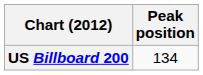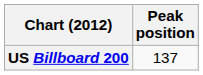 <table class="wikitable plainrowheaders" style="text-align:center">
 <tr>
 <th>Chart (2012)</th>
 <th>Peak<br>position</th>
 </tr>
 <tr>
 <th scope="row">US <a href='#'><em>Billboard</em> 200</a></th>
-<td>134</td>
+<td>137</td>
 </tr>
 </table>
